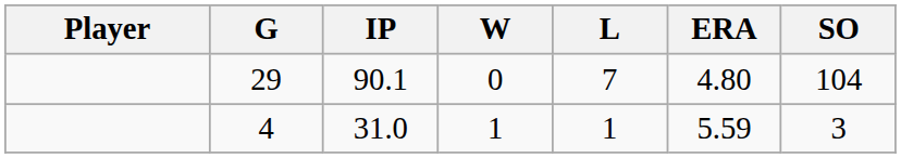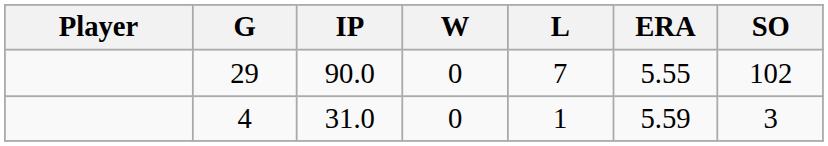 <table class="wikitable sortable">
 <tr>
 <th bgcolor="#DDDDFF" width="16%">Player</th>
 <th bgcolor="#DDDDFF" width="9%">G</th>
 <th bgcolor="#DDDDFF" width="9%">IP</th>
 <th bgcolor="#DDDDFF" width="9%">W</th>
 <th bgcolor="#DDDDFF" width="9%">L</th>
 <th bgcolor="#DDDDFF" width="9%">ERA</th>
 <th bgcolor="#DDDDFF" width="9%">SO</th>
 </tr>
 <tr align="center">
 <td></td>
 <td>29</td>
-<td>90.1</td>
+<td>90.0</td>
 <td>0</td>
 <td>7</td>
-<td>4.80</td>
-<td>104</td>
+<td>5.55</td>
+<td>102</td>
 </tr>
 <tr align="center">
 <td></td>
 <td>4</td>
 <td>31.0</td>
-<td>1</td>
+<td>0</td>
 <td>1</td>
 <td>5.59</td>
 <td>3</td>
 </tr>
 </table>
